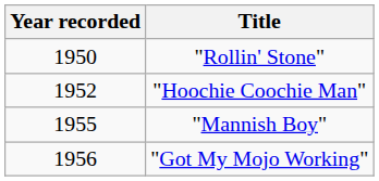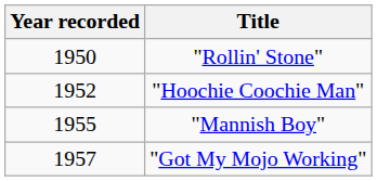 <table class="wikitable">
 <tr>
 <th>Year recorded</th>
 <th>Title</th>
 </tr>
 <tr style="text-align:center;">
 <td>1950</td>
 <td>"<a href='#'>Rollin' Stone</a>"</td>
 </tr>
 <tr style="text-align:center;">
 <td>1952</td>
 <td>"<a href='#'>Hoochie Coochie Man</a>"</td>
 </tr>
 <tr style="text-align:center;">
 <td>1955</td>
 <td>"<a href='#'>Mannish Boy</a>"</td>
 </tr>
 <tr style="text-align:center;">
-<td>1956</td>
+<td>1957</td>
 <td>"<a href='#'>Got My Mojo Working</a>"</td>
 </tr>
 </table>
